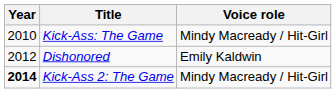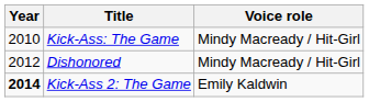 <table class="wikitable">
 <tr>
 <th>Year</th>
 <th>Title</th>
 <th>Voice role</th>
 </tr>
 <tr>
 <td>2010</td>
 <td><em><a href='#'>Kick-Ass: The Game</a></em></td>
 <td>Mindy Macready / Hit-Girl</td>
 </tr>
 <tr>
 <td>2012</td>
 <td><em><a href='#'>Dishonored</a></em></td>
-<td>Emily Kaldwin</td>
+<td>Mindy Macready / Hit-Girl</td>
 </tr>
 <tr>
 <td><strong>2014</strong></td>
 <td><em><a href='#'>Kick-Ass 2: The Game</a></em></td>
-<td>Mindy Macready / Hit-Girl</td>
+<td>Emily Kaldwin</td>
 </tr>
 </table>
